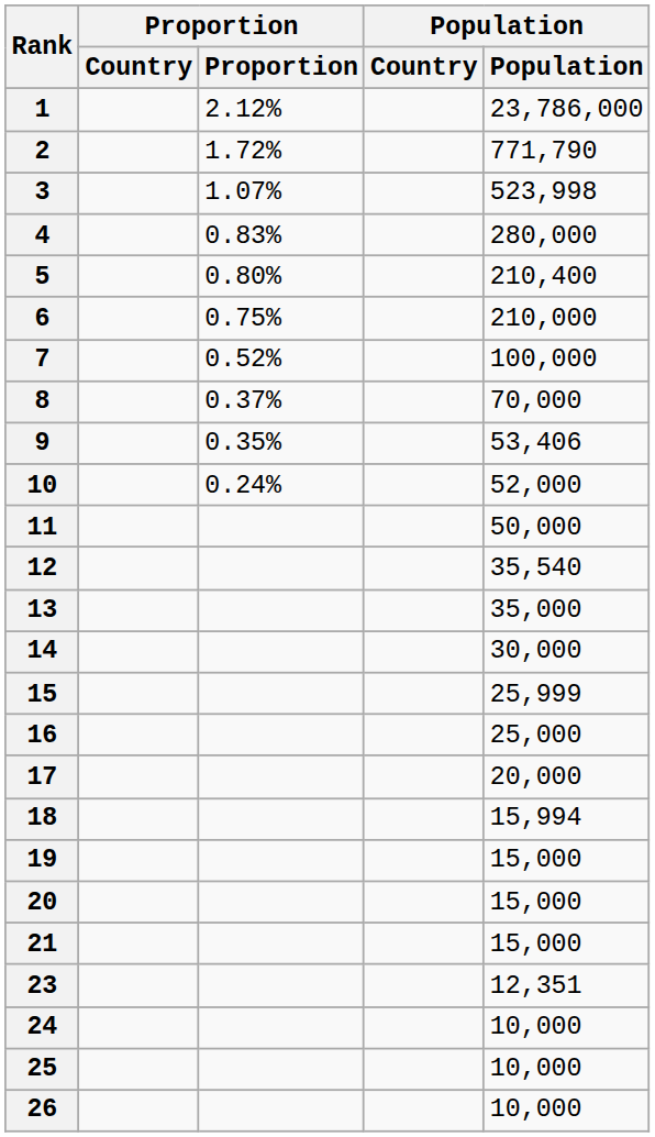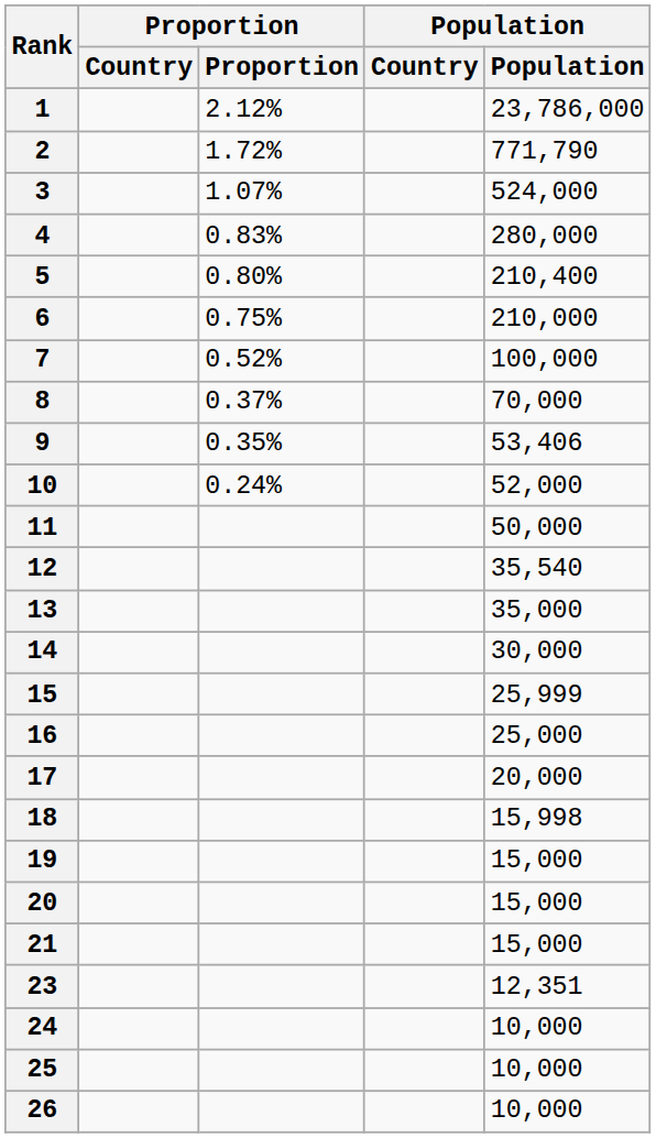 <table class="wikitable">
 <tr>
 <th rowspan="2">Rank</th>
 <th colspan="2">Proportion</th>
 <th colspan="2">Population</th>
 </tr>
 <tr>
 <th>Country</th>
 <th>Proportion</th>
 <th>Country</th>
 <th>Population</th>
 </tr>
 <tr>
 <th>1</th>
 <td></td>
 <td>2.12%</td>
 <td></td>
 <td>23,786,000</td>
 </tr>
 <tr>
 <th>2</th>
 <td></td>
 <td>1.72%</td>
 <td></td>
 <td>771,790</td>
 </tr>
 <tr>
 <th>3</th>
 <td></td>
 <td>1.07%</td>
 <td></td>
-<td>523,998</td>
+<td>524,000</td>
 </tr>
 <tr>
 <th>4</th>
 <td></td>
 <td>0.83%</td>
 <td></td>
 <td>280,000</td>
 </tr>
 <tr>
 <th>5</th>
 <td></td>
 <td>0.80%</td>
 <td></td>
 <td>210,400</td>
 </tr>
 <tr>
 <th>6</th>
 <td></td>
 <td>0.75%</td>
 <td></td>
 <td>210,000</td>
 </tr>
 <tr>
 <th>7</th>
 <td></td>
 <td>0.52%</td>
 <td></td>
 <td>100,000</td>
 </tr>
 <tr>
 <th>8</th>
 <td></td>
 <td>0.37%</td>
 <td></td>
 <td>70,000</td>
 </tr>
 <tr>
 <th>9</th>
 <td></td>
 <td>0.35%</td>
 <td></td>
 <td>53,406</td>
 </tr>
 <tr>
 <th>10</th>
 <td></td>
 <td>0.24%</td>
 <td></td>
 <td>52,000</td>
 </tr>
 <tr>
 <th>11</th>
 <td></td>
 <td></td>
 <td></td>
 <td>50,000</td>
 </tr>
 <tr>
 <th>12</th>
 <td></td>
 <td></td>
 <td></td>
 <td>35,540</td>
 </tr>
 <tr>
 <th>13</th>
 <td></td>
 <td></td>
 <td></td>
 <td>35,000</td>
 </tr>
 <tr>
 <th>14</th>
 <td></td>
 <td></td>
 <td></td>
 <td>30,000</td>
 </tr>
 <tr>
 <th>15</th>
 <td></td>
 <td></td>
 <td></td>
 <td>25,999</td>
 </tr>
 <tr>
 <th>16</th>
 <td></td>
 <td></td>
 <td></td>
 <td>25,000</td>
 </tr>
 <tr>
 <th>17</th>
 <td></td>
 <td></td>
 <td></td>
 <td>20,000</td>
 </tr>
 <tr>
 <th>18</th>
 <td></td>
 <td></td>
 <td></td>
-<td>15,994</td>
+<td>15,998</td>
 </tr>
 <tr>
 <th>19</th>
 <td></td>
 <td></td>
 <td></td>
 <td>15,000</td>
 </tr>
 <tr>
 <th>20</th>
 <td></td>
 <td></td>
 <td></td>
 <td>15,000</td>
 </tr>
 <tr>
 <th>21</th>
 <td></td>
 <td></td>
 <td></td>
 <td>15,000</td>
 </tr>
 <tr>
 <th>23</th>
 <td></td>
 <td></td>
 <td></td>
 <td>12,351</td>
 </tr>
 <tr>
 <th>24</th>
 <td></td>
 <td></td>
 <td></td>
 <td>10,000</td>
 </tr>
 <tr>
 <th>25</th>
 <td></td>
 <td></td>
 <td></td>
 <td>10,000</td>
 </tr>
 <tr>
 <th>26</th>
 <td></td>
 <td></td>
 <td></td>
 <td>10,000</td>
 </tr>
 </table>
